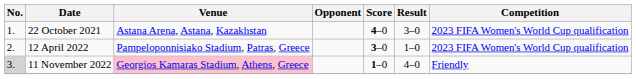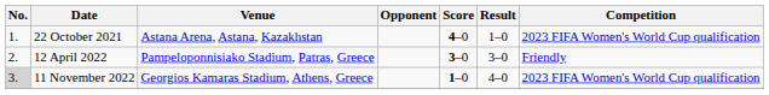 <table class="wikitable">
 <tr>
 <th>No.</th>
 <th>Date</th>
 <th>Venue</th>
 <th>Opponent</th>
 <th>Score</th>
 <th>Result</th>
 <th>Competition</th>
 </tr>
 <tr>
 <td>1.</td>
 <td>22 October 2021</td>
 <td><a href='#'>Astana Arena</a>, <a href='#'>Astana</a>, <a href='#'>Kazakhstan</a></td>
 <td></td>
 <td align=center><strong>4</strong>–0</td>
-<td align=center>3–0</td>
+<td align=center>1–0</td>
 <td><a href='#'>2023 FIFA Women's World Cup qualification</a></td>
 </tr>
 <tr>
 <td>2.</td>
 <td>12 April 2022</td>
 <td><a href='#'>Pampeloponnisiako Stadium</a>, <a href='#'>Patras</a>, <a href='#'>Greece</a></td>
 <td></td>
 <td align=center><strong>3</strong>–0</td>
-<td align=center>1–0</td>
-<td><a href='#'>2023 FIFA Women's World Cup qualification</a></td>
+<td align=center>3–0</td>
+<td><a href='#'>Friendly</a></td>
 </tr>
 <tr>
 <td style="background: lightgrey;">3.</td>
 <td>11 November 2022</td>
-<td style="background: pink;"><a href='#'>Georgios Kamaras Stadium</a>, <a href='#'>Athens</a>, <a href='#'>Greece</a></td>
+<td><a href='#'>Georgios Kamaras Stadium</a>, <a href='#'>Athens</a>, <a href='#'>Greece</a></td>
 <td></td>
 <td align=center><strong>1</strong>–0</td>
 <td align=center>4–0</td>
-<td><a href='#'>Friendly</a></td>
+<td><a href='#'>2023 FIFA Women's World Cup qualification</a></td>
 </tr>
 <tr>
 </tr>
 </table>
